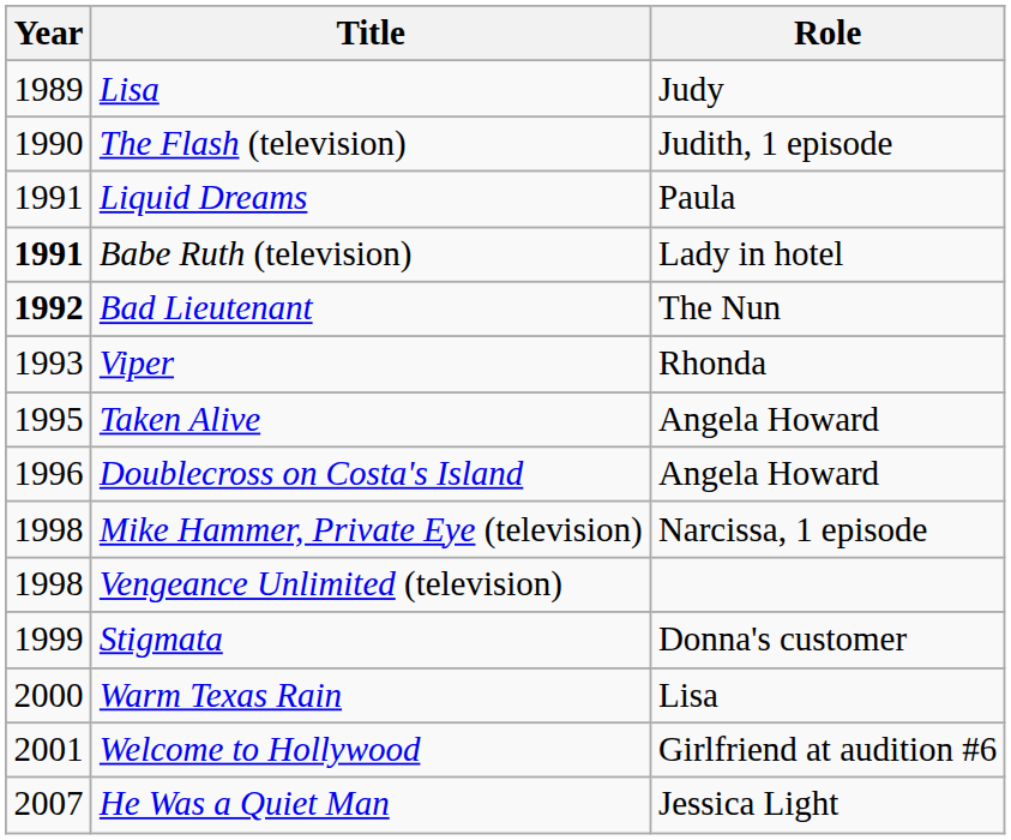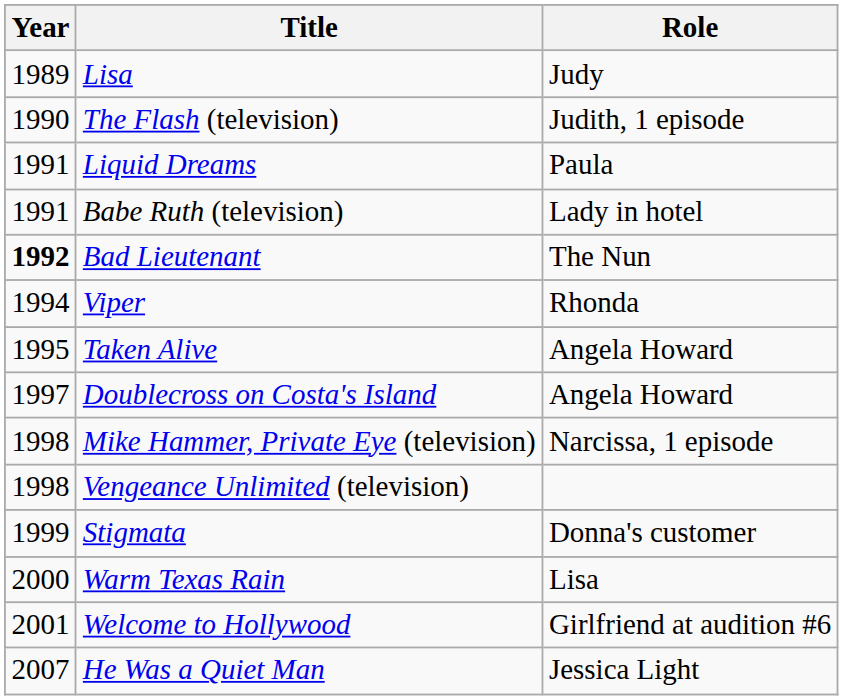 <table class="wikitable">
 <tr>
 <th>Year</th>
 <th>Title</th>
 <th>Role</th>
 </tr>
 <tr>
 <td>1989</td>
 <td><em><a href='#'>Lisa</a></em></td>
 <td>Judy</td>
 </tr>
 <tr>
 <td>1990</td>
 <td><em><a href='#'>The Flash</a></em> (television)</td>
 <td>Judith, 1 episode</td>
 </tr>
 <tr>
 <td>1991</td>
 <td><em><a href='#'>Liquid Dreams</a></em></td>
 <td>Paula</td>
 </tr>
 <tr>
-<td><strong>1991</strong></td>
+<td>1991</td>
 <td><em>Babe Ruth</em> (television)</td>
 <td>Lady in hotel</td>
 </tr>
 <tr>
 <td><strong>1992</strong></td>
 <td><em><a href='#'>Bad Lieutenant</a></em></td>
 <td>The Nun</td>
 </tr>
 <tr>
-<td>1993</td>
+<td>1994</td>
 <td><em><a href='#'>Viper</a></em></td>
 <td>Rhonda</td>
 </tr>
 <tr>
 <td>1995</td>
 <td><em><a href='#'>Taken Alive</a></em></td>
 <td>Angela Howard</td>
 </tr>
 <tr>
-<td>1996</td>
+<td>1997</td>
 <td><em><a href='#'>Doublecross on Costa's Island</a></em></td>
 <td>Angela Howard</td>
 </tr>
 <tr>
 <td>1998</td>
 <td><em><a href='#'>Mike Hammer, Private Eye</a></em> (television)</td>
 <td>Narcissa, 1 episode</td>
 </tr>
 <tr>
 <td>1998</td>
 <td><em><a href='#'>Vengeance Unlimited</a></em> (television)</td>
 <td></td>
 </tr>
 <tr>
 <td>1999</td>
 <td><em><a href='#'>Stigmata</a></em></td>
 <td>Donna's customer</td>
 </tr>
 <tr>
 <td>2000</td>
 <td><em><a href='#'>Warm Texas Rain</a></em></td>
 <td>Lisa</td>
 </tr>
 <tr>
 <td>2001</td>
 <td><em><a href='#'>Welcome to Hollywood</a></em></td>
 <td>Girlfriend at audition  #6</td>
 </tr>
 <tr>
 <td>2007</td>
 <td><em><a href='#'>He Was a Quiet Man</a></em></td>
 <td>Jessica Light</td>
 </tr>
 </table>
